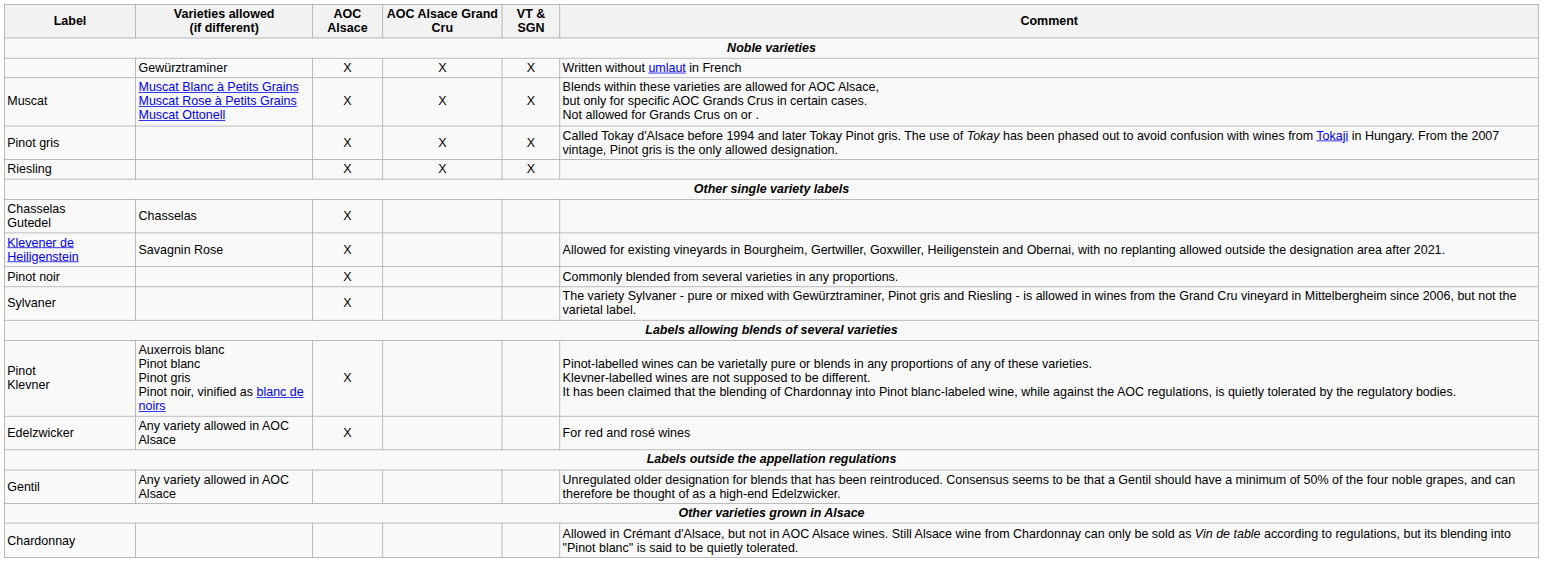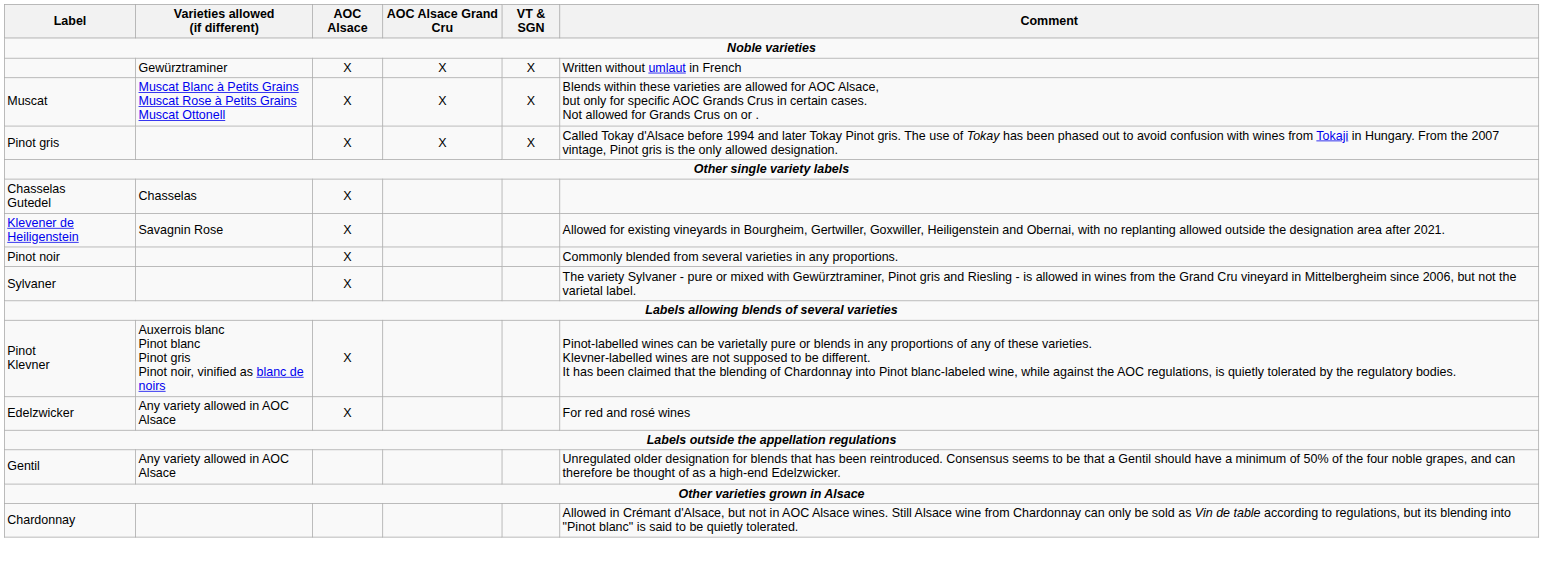 <table class="wikitable">
 <tr style="background:lightgrey;">
 <th>Label</th>
 <th>Varieties allowed <br> (if different)</th>
 <th>AOC Alsace</th>
 <th>AOC Alsace Grand Cru</th>
 <th>VT & SGN</th>
 <th>Comment</th>
 </tr>
 <tr>
 <td colspan="6" & style="text-align:center;"><strong><em>Noble varieties</em></strong></td>
 </tr>
 <tr>
 <td></td>
 <td>Gewürztraminer</td>
 <td style="text-align:center;">X</td>
 <td style="text-align:center;">X</td>
 <td style="text-align:center;">X</td>
 <td>Written without <a href='#'>umlaut</a> in French</td>
 </tr>
 <tr>
 <td>Muscat</td>
 <td><a href='#'>Muscat Blanc à Petits Grains</a> <br> <a href='#'>Muscat Rose à Petits Grains</a> <br> <a href='#'>Muscat Ottonell</a></td>
 <td style="text-align:center;">X</td>
 <td style="text-align:center;">X</td>
 <td style="text-align:center;">X</td>
 <td>Blends within these varieties are allowed for AOC Alsace,<br>but only for specific AOC Grands Crus in certain cases.<br>Not allowed for Grands Crus on  or .</td>
 </tr>
 <tr>
 <td>Pinot gris</td>
 <td></td>
 <td style="text-align:center;">X</td>
 <td style="text-align:center;">X</td>
 <td style="text-align:center;">X</td>
 <td>Called Tokay d'Alsace before 1994 and later Tokay Pinot gris. The use of <em>Tokay</em> has been phased out to avoid confusion with wines from <a href='#'>Tokaji</a> in Hungary. From the 2007 vintage, Pinot gris is the only allowed designation.</td>
-</tr>
-<tr>
-<td>Riesling</td>
-<td></td>
-<td style="text-align:center;">X</td>
-<td style="text-align:center;">X</td>
-<td style="text-align:center;">X</td>
-<td></td>
 </tr>
 <tr>
 <td colspan="6" & style="text-align:center;"><strong><em>Other single variety labels</em></strong></td>
 </tr>
 <tr>
 <td>Chasselas <br> Gutedel</td>
 <td>Chasselas</td>
 <td style="text-align:center;">X</td>
 <td></td>
 <td></td>
 <td></td>
 </tr>
 <tr>
 <td><a href='#'>Klevener de Heiligenstein</a></td>
 <td>Savagnin Rose</td>
 <td style="text-align:center;">X</td>
 <td></td>
 <td></td>
 <td>Allowed for existing vineyards in Bourgheim, Gertwiller, Goxwiller, Heiligenstein and Obernai, with no replanting allowed outside the designation area after 2021.</td>
 </tr>
 <tr>
 <td>Pinot noir</td>
 <td></td>
 <td style="text-align:center;">X</td>
 <td></td>
 <td></td>
 <td>Commonly blended from several varieties in any proportions.</td>
 </tr>
 <tr>
 <td>Sylvaner</td>
 <td></td>
 <td style="text-align:center;">X</td>
 <td></td>
 <td></td>
 <td>The variety Sylvaner - pure or mixed with Gewürztraminer, Pinot gris and Riesling - is allowed in wines from the Grand Cru vineyard  in Mittelbergheim since 2006, but not the varietal label.</td>
 </tr>
 <tr>
 <td colspan="6" & style="text-align:center;"><strong><em>Labels allowing blends of several varieties</em></strong></td>
 </tr>
 <tr>
 <td>Pinot <br> Klevner</td>
 <td>Auxerrois blanc <br> Pinot blanc <br> Pinot gris <br> Pinot noir, vinified as <a href='#'>blanc de noirs</a></td>
 <td style="text-align:center;">X</td>
 <td></td>
 <td></td>
 <td>Pinot-labelled wines can be varietally pure or blends in any proportions of any of these varieties.<br>Klevner-labelled wines are not supposed to be different.<br>It has been claimed that the blending of Chardonnay into Pinot blanc-labeled wine, while against the AOC regulations, is quietly tolerated by the regulatory bodies.</td>
 </tr>
 <tr>
 <td>Edelzwicker</td>
 <td>Any variety allowed in AOC Alsace</td>
 <td style="text-align:center;">X</td>
 <td></td>
 <td></td>
 <td>For red and rosé wines</td>
 </tr>
 <tr>
 <td colspan="6" & style="text-align:center;"><strong><em>Labels outside the appellation regulations</em></strong></td>
 </tr>
 <tr>
 <td>Gentil</td>
 <td>Any variety allowed in AOC Alsace</td>
 <td></td>
 <td></td>
 <td></td>
 <td>Unregulated older designation for blends that has been reintroduced. Consensus seems to be that a Gentil should have a minimum of 50% of the four noble grapes, and can therefore be thought of as a high-end Edelzwicker.</td>
 </tr>
 <tr>
 <td colspan="6" & style="text-align:center;"><strong><em>Other varieties grown in Alsace</em></strong></td>
 </tr>
 <tr>
 <td>Chardonnay</td>
 <td></td>
 <td></td>
 <td></td>
 <td></td>
 <td>Allowed in Crémant d'Alsace, but not in AOC Alsace wines. Still Alsace wine from Chardonnay can only be sold as <em>Vin de table</em> according to regulations, but its blending into "Pinot blanc" is said to be quietly tolerated.</td>
 </tr>
 </table>
